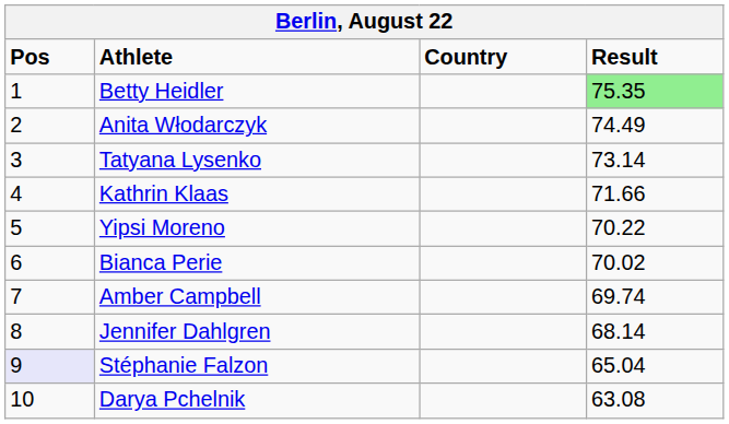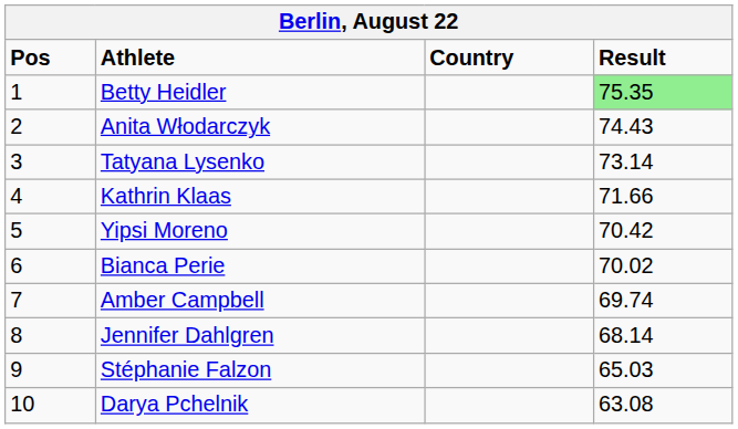 <table class="wikitable collapsible collapsed" width="42%">
 <tr>
 <th colspan="4"> <a href='#'>Berlin</a>, August 22</th>
 </tr>
 <tr>
 <td><strong>Pos</strong></td>
 <td><strong>Athlete</strong></td>
 <td><strong>Country</strong></td>
 <td><strong>Result</strong></td>
 </tr>
 <tr>
 <td>1</td>
 <td><a href='#'>Betty Heidler</a></td>
 <td></td>
 <td style="background: lightgreen;">75.35</td>
 </tr>
 <tr>
 <td>2</td>
 <td><a href='#'>Anita Włodarczyk</a></td>
 <td></td>
-<td>74.49</td>
+<td>74.43</td>
 </tr>
 <tr>
 <td>3</td>
 <td><a href='#'>Tatyana Lysenko</a></td>
 <td></td>
 <td>73.14</td>
 </tr>
 <tr>
 <td>4</td>
 <td><a href='#'>Kathrin Klaas</a></td>
 <td></td>
 <td>71.66</td>
 </tr>
 <tr>
 <td>5</td>
 <td><a href='#'>Yipsi Moreno</a></td>
 <td></td>
-<td>70.22</td>
+<td>70.42</td>
 </tr>
 <tr>
 <td>6</td>
 <td><a href='#'>Bianca Perie</a></td>
 <td></td>
 <td>70.02</td>
 </tr>
 <tr>
 <td>7</td>
 <td><a href='#'>Amber Campbell</a></td>
 <td></td>
 <td>69.74</td>
 </tr>
 <tr>
 <td>8</td>
 <td><a href='#'>Jennifer Dahlgren</a></td>
 <td></td>
 <td>68.14</td>
 </tr>
 <tr>
-<td style="background: lavender;">9</td>
+<td>9</td>
 <td><a href='#'>Stéphanie Falzon</a></td>
 <td></td>
-<td>65.04</td>
+<td>65.03</td>
 </tr>
 <tr>
 <td>10</td>
 <td><a href='#'>Darya Pchelnik</a></td>
 <td></td>
 <td>63.08</td>
 </tr>
 </table>
